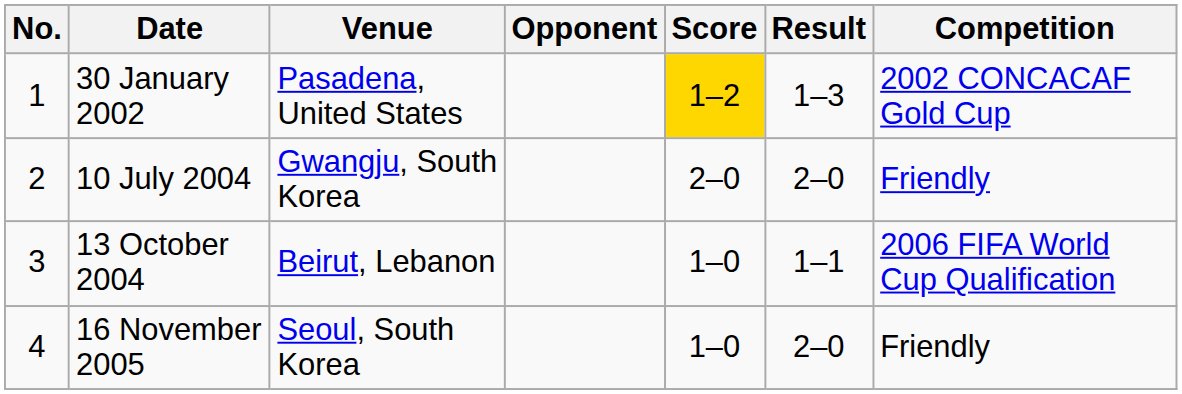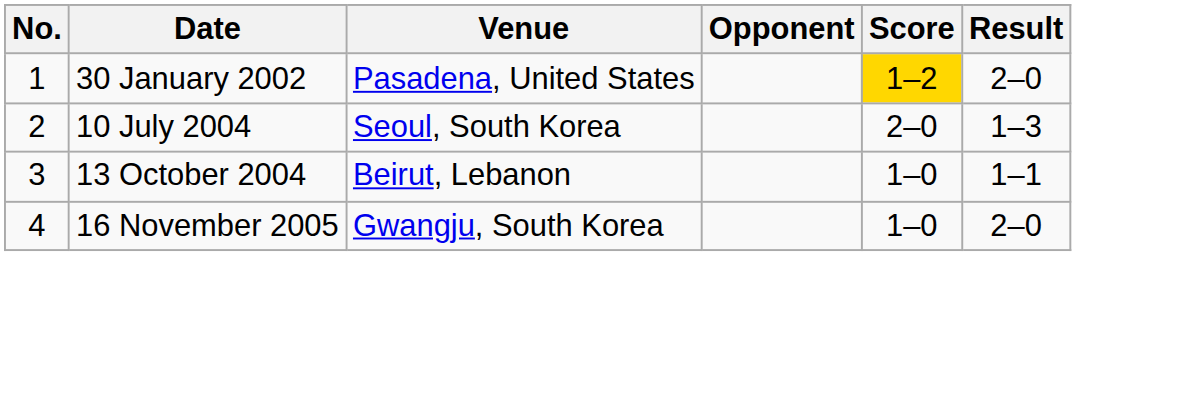 <table class="wikitable sortable">
 <tr>
 <th>No.</th>
 <th>Date</th>
 <th>Venue</th>
 <th>Opponent</th>
 <th>Score</th>
 <th>Result</th>
-<th>Competition</th>
 </tr>
 <tr>
 <td align="center">1</td>
 <td>30 January 2002</td>
 <td><a href='#'>Pasadena</a>, United States</td>
 <td></td>
 <td align="center" style="background: gold;">1–2</td>
-<td align="center">1–3</td>
-<td><a href='#'>2002 CONCACAF Gold Cup</a></td>
+<td align="center">2–0</td>
 </tr>
 <tr>
 <td align="center">2</td>
 <td>10 July 2004</td>
-<td><a href='#'>Gwangju</a>, South Korea</td>
+<td><a href='#'>Seoul</a>, South Korea</td>
 <td></td>
 <td align="center">2–0</td>
-<td align="center">2–0</td>
-<td><a href='#'>Friendly</a></td>
+<td align="center">1–3</td>
 </tr>
 <tr>
 <td align="center">3</td>
 <td>13 October 2004</td>
 <td><a href='#'>Beirut</a>, Lebanon</td>
 <td></td>
 <td align="center">1–0</td>
 <td align="center">1–1</td>
-<td><a href='#'>2006 FIFA World Cup Qualification</a></td>
 </tr>
 <tr>
 <td align="center">4</td>
 <td>16 November 2005</td>
-<td><a href='#'>Seoul</a>, South Korea</td>
+<td><a href='#'>Gwangju</a>, South Korea</td>
 <td></td>
 <td align="center">1–0</td>
 <td align="center">2–0</td>
-<td>Friendly</td>
 </tr>
 </table>
